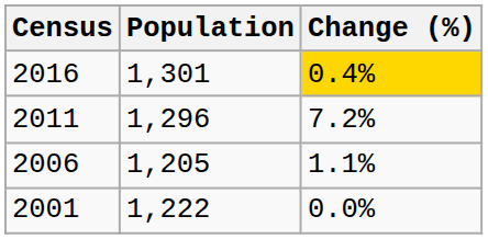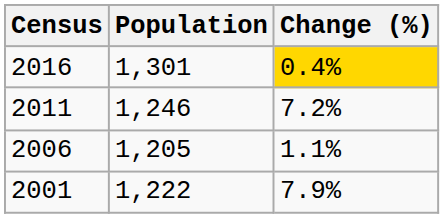 <table class="wikitable">
 <tr>
 <th>Census</th>
 <th>Population</th>
 <th>Change (%)</th>
 </tr>
 <tr>
 <td>2016</td>
 <td>1,301</td>
 <td style="background: gold;">0.4%</td>
 </tr>
 <tr>
 <td>2011</td>
-<td>1,296</td>
+<td>1,246</td>
 <td>7.2%</td>
 </tr>
 <tr>
 <td>2006</td>
 <td>1,205</td>
 <td>1.1%</td>
 </tr>
 <tr>
 <td>2001</td>
 <td>1,222</td>
-<td>0.0%<br></td>
+<td>7.9%<br></td>
 </tr>
 </table>
